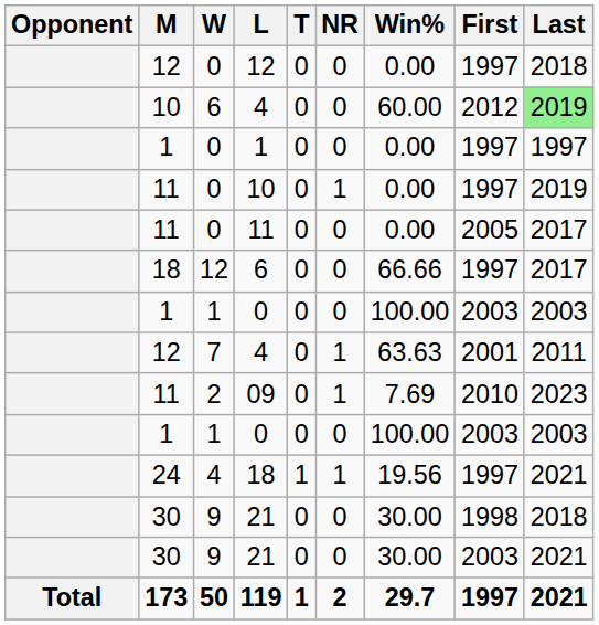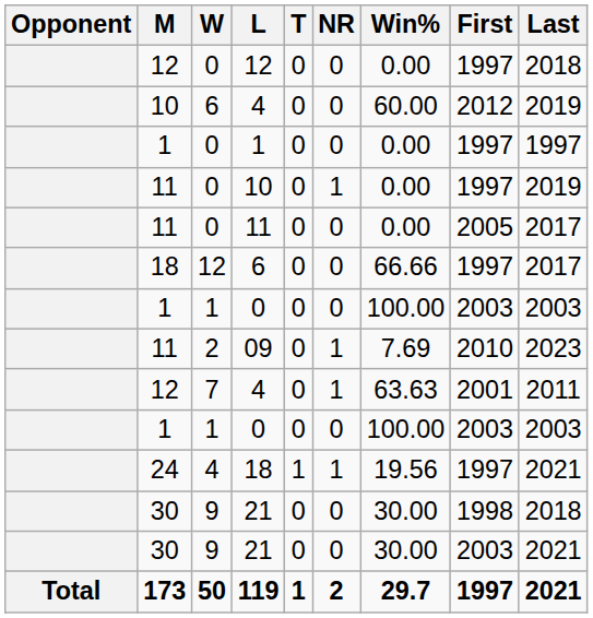 <table class="wikitable plainrowheaders sortable" style="text-align:center">
 <tr>
 <th scope="col">Opponent</th>
 <th scope="col">M</th>
 <th scope="col">W</th>
 <th scope="col">L</th>
 <th scope="col">T</th>
 <th scope="col">NR</th>
 <th scope="col">Win%</th>
 <th scope="col">First</th>
 <th scope="col">Last</th>
 </tr>
 <tr>
 <th scope="row"></th>
 <td>12</td>
 <td>0</td>
 <td>12</td>
 <td>0</td>
 <td>0</td>
 <td>0.00</td>
 <td>1997</td>
 <td>2018</td>
 </tr>
 <tr>
 <th scope="row"></th>
 <td>10</td>
 <td>6</td>
 <td>4</td>
 <td>0</td>
 <td>0</td>
 <td>60.00</td>
 <td>2012</td>
-<td style="background: lightgreen;">2019</td>
+<td>2019</td>
 </tr>
 <tr>
 <th scope="row"></th>
 <td>1</td>
 <td>0</td>
 <td>1</td>
 <td>0</td>
 <td>0</td>
 <td>0.00</td>
 <td>1997</td>
 <td>1997</td>
 </tr>
 <tr>
 <th scope="row"></th>
 <td>11</td>
 <td>0</td>
 <td>10</td>
 <td>0</td>
 <td>1</td>
 <td>0.00</td>
 <td>1997</td>
 <td>2019</td>
 </tr>
 <tr>
 <th scope="row"></th>
 <td>11</td>
 <td>0</td>
 <td>11</td>
 <td>0</td>
 <td>0</td>
 <td>0.00</td>
 <td>2005</td>
 <td>2017</td>
 </tr>
 <tr>
 <th scope="row"></th>
 <td>18</td>
 <td>12</td>
 <td>6</td>
 <td>0</td>
 <td>0</td>
 <td>66.66</td>
 <td>1997</td>
 <td>2017</td>
 </tr>
 <tr>
 <th scope="row"></th>
 <td>1</td>
 <td>1</td>
 <td>0</td>
 <td>0</td>
 <td>0</td>
 <td>100.00</td>
 <td>2003</td>
 <td>2003</td>
 </tr>
 <tr>
 <th scope="row"></th>
+<td>11</td>
+<td>2</td>
+<td>09</td>
+<td>0</td>
+<td>1</td>
+<td>7.69</td>
+<td>2010</td>
+<td>2023</td>
+</tr>
+<tr>
+<th scope="row"></th>
 <td>12</td>
 <td>7</td>
 <td>4</td>
 <td>0</td>
 <td>1</td>
 <td>63.63</td>
 <td>2001</td>
 <td>2011</td>
-</tr>
-<tr>
-<th scope="row"></th>
-<td>11</td>
-<td>2</td>
-<td>09</td>
-<td>0</td>
-<td>1</td>
-<td>7.69</td>
-<td>2010</td>
-<td>2023</td>
 </tr>
 <tr>
 <th scope="row"></th>
 <td>1</td>
 <td>1</td>
 <td>0</td>
 <td>0</td>
 <td>0</td>
 <td>100.00</td>
 <td>2003</td>
 <td>2003</td>
 </tr>
 <tr>
 <th scope="row"></th>
 <td>24</td>
 <td>4</td>
 <td>18</td>
 <td>1</td>
 <td>1</td>
 <td>19.56</td>
 <td>1997</td>
 <td>2021</td>
 </tr>
 <tr>
 <th scope="row"></th>
 <td>30</td>
 <td>9</td>
 <td>21</td>
 <td>0</td>
 <td>0</td>
 <td>30.00</td>
 <td>1998</td>
 <td>2018</td>
 </tr>
 <tr>
 <th scope="row"></th>
 <td>30</td>
 <td>9</td>
 <td>21</td>
 <td>0</td>
 <td>0</td>
 <td>30.00</td>
 <td>2003</td>
 <td>2021</td>
 </tr>
 <tr class="sortbottom">
 <th scope="row"><strong>Total</strong></th>
 <td><strong>173 </strong></td>
 <td><strong>50 </strong></td>
 <td><strong>119</strong></td>
 <td><strong>1</strong></td>
 <td><strong>2</strong></td>
 <td><strong>29.7</strong></td>
 <td><strong>1997</strong></td>
 <td><strong>2021</strong></td>
 </tr>
 </table>
